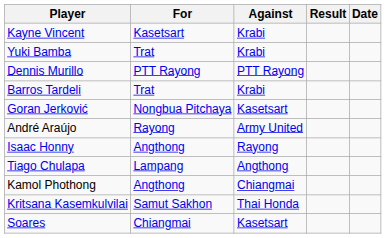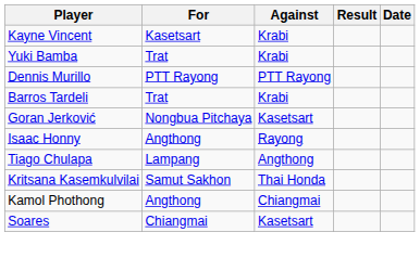 <table class="wikitable sortable">
 <tr>
 <th>Player</th>
 <th>For</th>
 <th>Against</th>
 <th align=center>Result</th>
 <th>Date</th>
 </tr>
 <tr>
 <td> <a href='#'>Kayne Vincent</a></td>
 <td><a href='#'>Kasetsart</a></td>
 <td><a href='#'>Krabi</a></td>
 <td></td>
 <td></td>
 </tr>
 <tr>
 <td> <a href='#'>Yuki Bamba</a></td>
 <td><a href='#'>Trat</a></td>
 <td><a href='#'>Krabi</a></td>
 <td></td>
 <td></td>
 </tr>
 <tr>
 <td> <a href='#'>Dennis Murillo</a></td>
 <td><a href='#'>PTT Rayong</a></td>
 <td><a href='#'>PTT Rayong</a></td>
 <td></td>
 <td></td>
 </tr>
 <tr>
 <td> <a href='#'>Barros Tardeli</a></td>
 <td><a href='#'>Trat</a></td>
 <td><a href='#'>Krabi</a></td>
 <td></td>
 <td></td>
 </tr>
 <tr>
 <td> <a href='#'>Goran Jerković</a></td>
 <td><a href='#'>Nongbua Pitchaya</a></td>
 <td><a href='#'>Kasetsart</a></td>
 <td></td>
 <td></td>
 </tr>
 <tr>
-<td> André Araújo</td>
-<td><a href='#'>Rayong</a></td>
-<td><a href='#'>Army United</a></td>
-<td></td>
-<td></td>
-</tr>
-<tr>
 <td> <a href='#'>Isaac Honny</a></td>
 <td><a href='#'>Angthong</a></td>
 <td><a href='#'>Rayong</a></td>
 <td></td>
 <td></td>
 </tr>
 <tr>
 <td> <a href='#'>Tiago Chulapa</a></td>
 <td><a href='#'>Lampang</a></td>
 <td><a href='#'>Angthong</a></td>
 <td></td>
 <td></td>
 </tr>
 <tr>
-<td> Kamol Phothong</td>
-<td><a href='#'>Angthong</a></td>
-<td><a href='#'>Chiangmai</a></td>
+<td> <a href='#'>Kritsana Kasemkulvilai</a></td>
+<td><a href='#'>Samut Sakhon</a></td>
+<td><a href='#'>Thai Honda</a></td>
 <td></td>
 <td></td>
 </tr>
 <tr>
-<td> <a href='#'>Kritsana Kasemkulvilai</a></td>
-<td><a href='#'>Samut Sakhon</a></td>
-<td><a href='#'>Thai Honda</a></td>
+<td> Kamol Phothong</td>
+<td><a href='#'>Angthong</a></td>
+<td><a href='#'>Chiangmai</a></td>
 <td></td>
 <td></td>
 </tr>
 <tr>
 <td> <a href='#'>Soares</a></td>
 <td><a href='#'>Chiangmai</a></td>
 <td><a href='#'>Kasetsart</a></td>
 <td></td>
 <td></td>
 </tr>
 </table>
